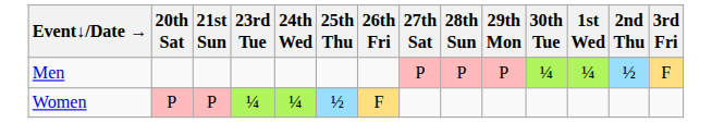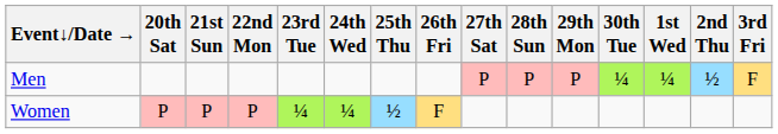 <table class="wikitable" style="margin:0.5em auto; font-size:90%; line-height:1.25em; text-align:center">
 <tr>
 <th>Event↓/Date →</th>
 <th>20th<br>Sat</th>
 <th>21st<br>Sun</th>
+<th>22nd<br>Mon</th>
 <th>23rd<br>Tue</th>
 <th>24th<br>Wed</th>
 <th>25th<br>Thu</th>
 <th>26th<br>Fri</th>
 <th>27th<br>Sat</th>
 <th>28th<br>Sun</th>
 <th>29th<br>Mon</th>
 <th>30th<br>Tue</th>
 <th>1st<br>Wed</th>
 <th>2nd<br>Thu</th>
 <th>3rd<br>Fri</th>
 </tr>
 <tr>
 <td style="text-align:left;"><a href='#'>Men</a></td>
 <td></td>
 <td></td>
 <td></td>
 <td></td>
 <td></td>
 <td></td>
+<td></td>
 <td bgcolor="#FFBBBB">P</td>
 <td bgcolor="#FFBBBB">P</td>
 <td bgcolor="#FFBBBB">P</td>
 <td bgcolor="#AFF55B">¼</td>
 <td bgcolor="#AFF55B">¼</td>
 <td bgcolor="#97DEFF">½</td>
 <td bgcolor="#FFDF80">F</td>
 </tr>
 <tr>
 <td style="text-align:left;"><a href='#'>Women</a></td>
+<td bgcolor="#FFBBBB">P</td>
 <td bgcolor="#FFBBBB">P</td>
 <td bgcolor="#FFBBBB">P</td>
 <td bgcolor="#AFF55B">¼</td>
 <td bgcolor="#AFF55B">¼</td>
 <td bgcolor="#97DEFF">½</td>
 <td bgcolor="#FFDF80">F</td>
 <td></td>
 <td></td>
 <td></td>
 <td></td>
 <td></td>
 <td></td>
 <td></td>
 </tr>
 </table>
